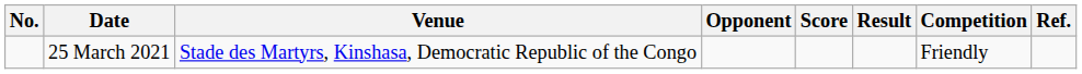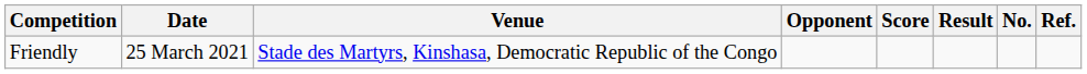 <table class="wikitable">
 <tr>
-<th>No.</th>
+<th>Competition</th>
 <th>Date</th>
 <th>Venue</th>
 <th>Opponent</th>
 <th>Score</th>
 <th>Result</th>
-<th>Competition</th>
+<th>No.</th>
 <th>Ref.</th>
 </tr>
 <tr>
-<td></td>
+<td>Friendly</td>
 <td>25 March 2021</td>
 <td><a href='#'>Stade des Martyrs</a>, <a href='#'>Kinshasa</a>, Democratic Republic of the Congo</td>
 <td></td>
 <td></td>
 <td></td>
-<td>Friendly</td>
+<td></td>
 <td></td>
 </tr>
 </table>
